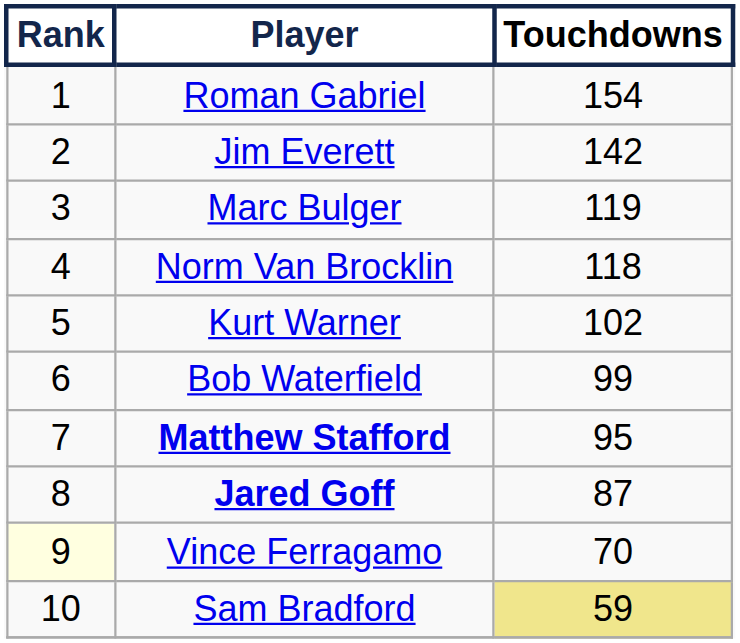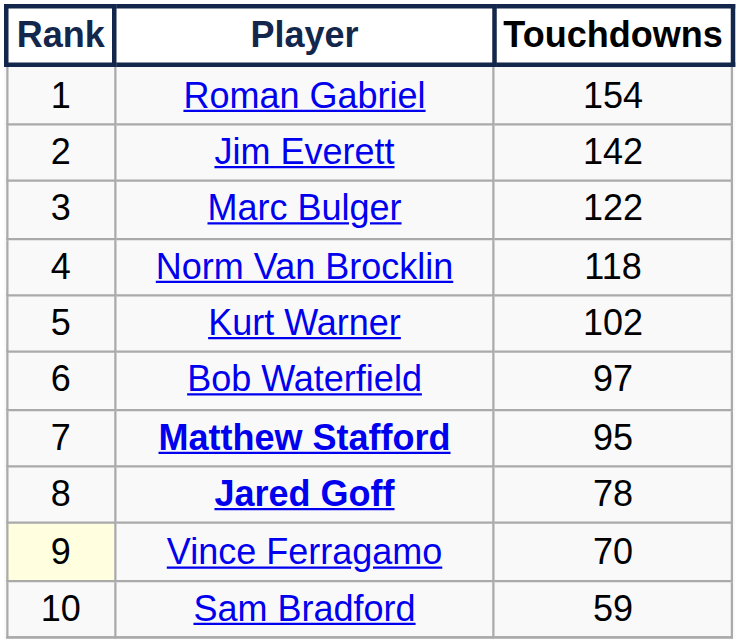 <table class="wikitable" style="text-align:center">
 <tr>
 <th width=40px style="background:#ffffff;color:#13264B;border:2px solid #13264B">Rank</th>
 <th width=160px style="background:#ffffff;color:#13264B;border:2px solid #13264B">Player</th>
 <th width=90px style="background:#ffffff;color:##13264B;border:2px solid #13264B">Touchdowns</th>
 </tr>
 <tr>
 <td>1</td>
 <td><a href='#'>Roman Gabriel</a></td>
 <td>154</td>
 </tr>
 <tr>
 <td>2</td>
 <td><a href='#'>Jim Everett</a></td>
 <td>142</td>
 </tr>
 <tr>
 <td>3</td>
 <td><a href='#'>Marc Bulger</a></td>
-<td>119</td>
+<td>122</td>
 </tr>
 <tr>
 <td>4</td>
 <td><a href='#'>Norm Van Brocklin</a></td>
 <td>118</td>
 </tr>
 <tr>
 <td>5</td>
 <td><a href='#'>Kurt Warner</a></td>
 <td>102</td>
 </tr>
 <tr>
 <td>6</td>
 <td><a href='#'>Bob Waterfield</a></td>
-<td>99</td>
+<td>97</td>
 </tr>
 <tr>
 <td>7</td>
 <td><strong><a href='#'>Matthew Stafford</a></strong></td>
 <td>95</td>
 </tr>
 <tr>
 <td>8</td>
 <td><strong><a href='#'>Jared Goff</a></strong></td>
-<td>87</td>
+<td>78</td>
 </tr>
 <tr>
 <td style="background: lightyellow;">9</td>
 <td><a href='#'>Vince Ferragamo</a></td>
 <td>70</td>
 </tr>
 <tr>
 <td>10</td>
 <td><a href='#'>Sam Bradford</a></td>
-<td style="background: khaki;">59</td>
+<td>59</td>
 </tr>
 <tr>
 </tr>
 </table>
